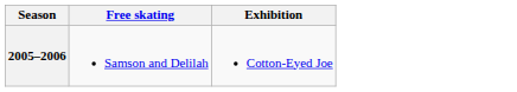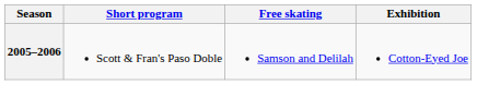 <table class="wikitable" style="text-align: center">
 <tr>
 <th>Season</th>
+<th><a href='#'>Short program</a></th>
 <th><a href='#'>Free skating</a></th>
 <th>Exhibition</th>
 </tr>
 <tr>
 <th>2005–2006 <br> </th>
+<td><br><ul><li>Scott & Fran's Paso Doble <br></li></ul></td>
 <td><br><ul><li><a href='#'>Samson and Delilah</a> <br></li></ul></td>
 <td><br><ul><li><a href='#'>Cotton-Eyed Joe</a></li></ul></td>
 </tr>
 </table>
